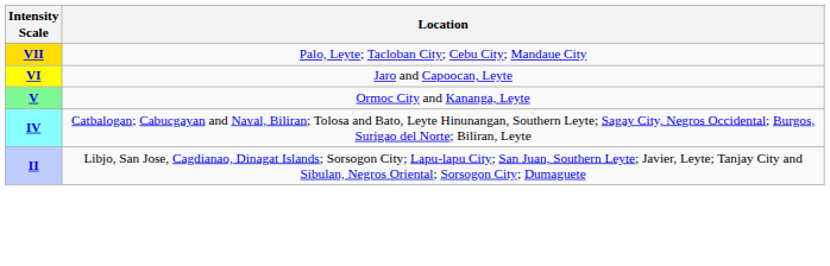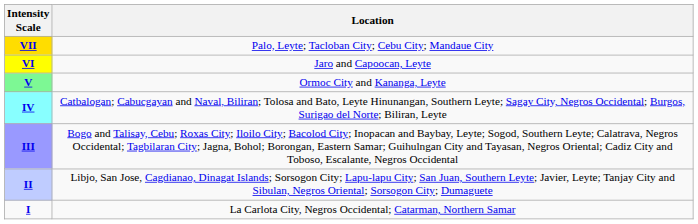 <table class="wikitable" style="margin-left: auto; margin-right: auto; text-align:center; font-size:90%;">
 <tr>
 <th>Intensity<br>Scale</th>
 <th>Location</th>
 </tr>
 <tr>
 <th style="background-color: #fd0;"><a href='#'><strong>VII</strong></a></th>
 <td><a href='#'>Palo, Leyte</a>; <a href='#'>Tacloban City</a>; <a href='#'>Cebu City</a>; <a href='#'>Mandaue City</a></td>
 </tr>
 <tr>
 <th style="background-color: #ff0;"><a href='#'><strong>VI</strong></a></th>
 <td><a href='#'>Jaro</a> and <a href='#'>Capoocan, Leyte</a></td>
 </tr>
 <tr>
 <td style="background-color: #7df894;"><strong><a href='#'>V</a></strong></td>
 <td><a href='#'>Ormoc City</a> and <a href='#'>Kananga, Leyte</a></td>
 </tr>
 <tr>
 <th style="background-color: #8ff;"><a href='#'><strong>IV</strong></a></th>
 <td><a href='#'>Catbalogan</a>; <a href='#'>Cabucgayan</a> and <a href='#'>Naval, Biliran</a>; Tolosa and Bato, Leyte Hinunangan, Southern Leyte; <a href='#'>Sagay City, Negros Occidental</a>; <a href='#'>Burgos, Surigao del Norte</a>; Biliran, Leyte</td>
 </tr>
 <tr>
+<th style="background-color: #99f;"><a href='#'><strong>III</strong></a></th>
+<td><a href='#'>Bogo</a> and <a href='#'>Talisay, Cebu</a>; <a href='#'>Roxas City</a>; <a href='#'>Iloilo City</a>; <a href='#'>Bacolod City</a>; Inopacan and Baybay, Leyte; Sogod, Southern Leyte; Calatrava, Negros Occidental; <a href='#'>Tagbilaran City</a>; Jagna, Bohol; Borongan, Eastern Samar; Guihulngan City and Tayasan, Negros Oriental; Cadiz City and Toboso, Escalante, Negros Occidental</td>
+</tr>
+<tr>
 <th style="background-color: #bfccff;"><a href='#'><strong>II</strong></a></th>
 <td>Libjo, San Jose, <a href='#'>Cagdianao, Dinagat Islands</a>; Sorsogon City; <a href='#'>Lapu-lapu City</a>; <a href='#'>San Juan, Southern Leyte</a>; Javier, Leyte; Tanjay City and <a href='#'>Sibulan, Negros Oriental</a>; <a href='#'>Sorsogon City</a>; <a href='#'>Dumaguete</a></td>
 </tr>
+<tr>
+<td><a href='#'><strong>I</strong></a></td>
+<td>La Carlota City, Negros Occidental; <a href='#'>Catarman, Northern Samar</a></td>
+</tr>
 </table>
